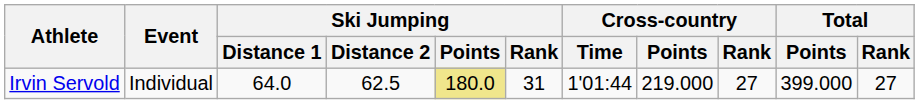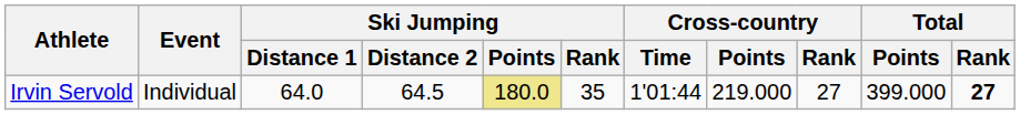 <table class="wikitable" style="font-size:90%">
 <tr>
 <th rowspan="2">Athlete</th>
 <th rowspan="2">Event</th>
 <th colspan="4">Ski Jumping</th>
 <th colspan="3">Cross-country</th>
 <th colspan="2">Total</th>
 </tr>
 <tr>
 <th>Distance 1</th>
 <th>Distance 2</th>
 <th>Points</th>
 <th>Rank</th>
 <th>Time</th>
 <th>Points</th>
 <th>Rank</th>
 <th>Points</th>
 <th>Rank</th>
 </tr>
 <tr>
 <td><a href='#'>Irvin Servold</a></td>
 <td>Individual</td>
 <td align="center">64.0</td>
-<td align="center">62.5</td>
+<td align="center">64.5</td>
 <td align="center" style="background: khaki;">180.0</td>
-<td align="center">31</td>
+<td align="center">35</td>
 <td align="center">1'01:44</td>
 <td align="center">219.000</td>
 <td align="center">27</td>
 <td align="center">399.000</td>
-<td align="center">27</td>
+<td align="center"><strong>27</strong></td>
 </tr>
 </table>
